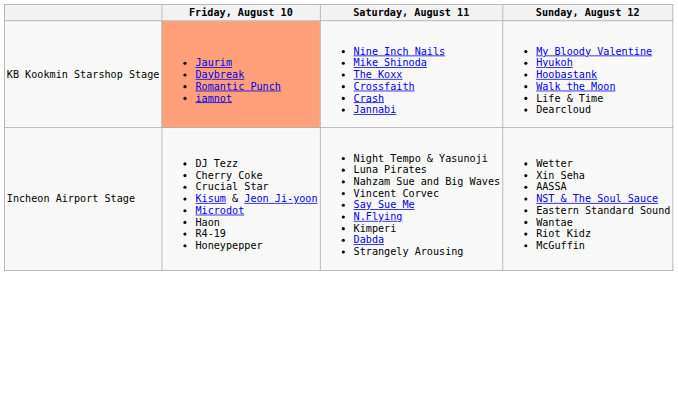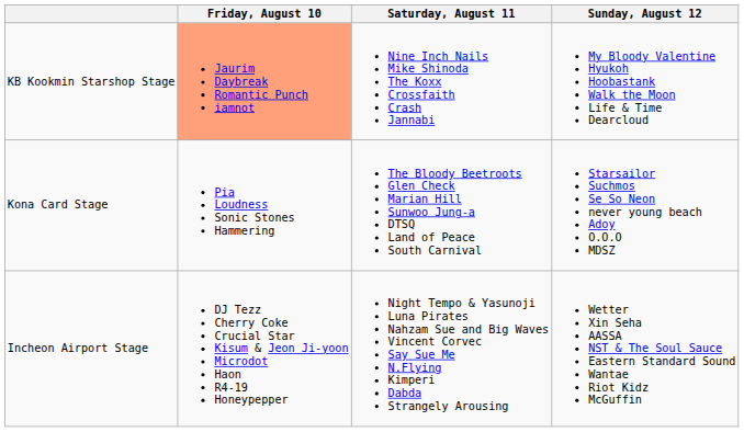 <table class="wikitable">
 <tr>
 <th></th>
 <th>Friday, August 10</th>
 <th>Saturday, August 11</th>
 <th>Sunday, August 12</th>
 </tr>
 <tr>
 <td>KB Kookmin Starshop Stage</td>
 <td style="background: lightsalmon;"><br><ul><li><a href='#'>Jaurim</a></li><li><a href='#'>Daybreak</a></li><li><a href='#'>Romantic Punch</a></li><li><a href='#'>iamnot</a></li></ul></td>
 <td><br><ul><li><a href='#'>Nine Inch Nails</a></li><li><a href='#'>Mike Shinoda</a></li><li><a href='#'>The Koxx</a></li><li><a href='#'>Crossfaith</a></li><li><a href='#'>Crash</a></li><li><a href='#'>Jannabi</a></li></ul></td>
 <td><br><ul><li><a href='#'>My Bloody Valentine</a></li><li><a href='#'>Hyukoh</a></li><li><a href='#'>Hoobastank</a></li><li><a href='#'>Walk the Moon</a></li><li>Life & Time</li><li>Dearcloud</li></ul></td>
 </tr>
 <tr>
+<td>Kona Card Stage</td>
+<td><br><ul><li><a href='#'>Pia</a></li><li><a href='#'>Loudness</a></li><li>Sonic Stones</li><li>Hammering</li></ul></td>
+<td><br><ul><li><a href='#'>The Bloody Beetroots</a></li><li><a href='#'>Glen Check</a></li><li><a href='#'>Marian Hill</a></li><li><a href='#'>Sunwoo Jung-a</a></li><li>DTSQ</li><li>Land of Peace</li><li>South Carnival</li></ul></td>
+<td><br><ul><li><a href='#'>Starsailor</a></li><li><a href='#'>Suchmos</a></li><li><a href='#'>Se So Neon</a></li><li>never young beach</li><li><a href='#'>Adoy</a></li><li>O.O.O</li><li>MDSZ</li></ul></td>
+</tr>
+<tr>
 <td>Incheon Airport Stage</td>
 <td><br><ul><li>DJ Tezz</li><li>Cherry Coke</li><li>Crucial Star</li><li><a href='#'>Kisum</a> & <a href='#'>Jeon Ji-yoon</a></li><li><a href='#'>Microdot</a></li><li>Haon</li><li>R4-19</li><li>Honeypepper</li></ul></td>
 <td><br><ul><li>Night Tempo & Yasunoji</li><li>Luna Pirates</li><li>Nahzam Sue and Big Waves</li><li>Vincent Corvec</li><li><a href='#'>Say Sue Me</a></li><li><a href='#'>N.Flying</a></li><li>Kimperi</li><li><a href='#'>Dabda</a></li><li>Strangely Arousing</li></ul></td>
 <td><br><ul><li>Wetter</li><li>Xin Seha</li><li>AASSA</li><li><a href='#'>NST & The Soul Sauce</a></li><li>Eastern Standard Sound</li><li>Wantae</li><li>Riot Kidz</li><li>McGuffin</li></ul></td>
 </tr>
 </table>
